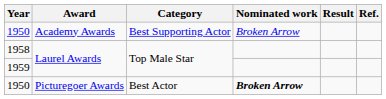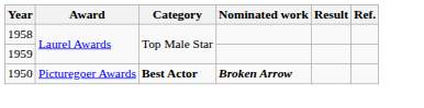 <table class="wikitable plainrowheaders">
 <tr>
 <th>Year</th>
 <th>Award</th>
 <th>Category</th>
 <th>Nominated work</th>
 <th>Result</th>
 <th>Ref.</th>
-</tr>
-<tr>
-<td><a href='#'>1950</a></td>
-<td><a href='#'>Academy Awards</a></td>
-<td><a href='#'>Best Supporting Actor</a></td>
-<td><em><a href='#'>Broken Arrow</a></em></td>
-<td></td>
-<td align="center"></td>
 </tr>
 <tr>
 <td>1958</td>
 <td rowspan="2"><a href='#'>Laurel Awards</a></td>
 <td rowspan="2">Top Male Star</td>
 <td></td>
 <td></td>
 <td align="center"></td>
 </tr>
 <tr>
 <td>1959</td>
 <td></td>
 <td></td>
 <td align="center"></td>
 </tr>
 <tr>
 <td>1950</td>
 <td><a href='#'>Picturegoer Awards</a></td>
-<td>Best Actor</td>
+<td><strong>Best Actor</strong></td>
 <td><strong><em>Broken Arrow</em></strong></td>
 <td></td>
 <td align="center"></td>
 </tr>
 </table>
